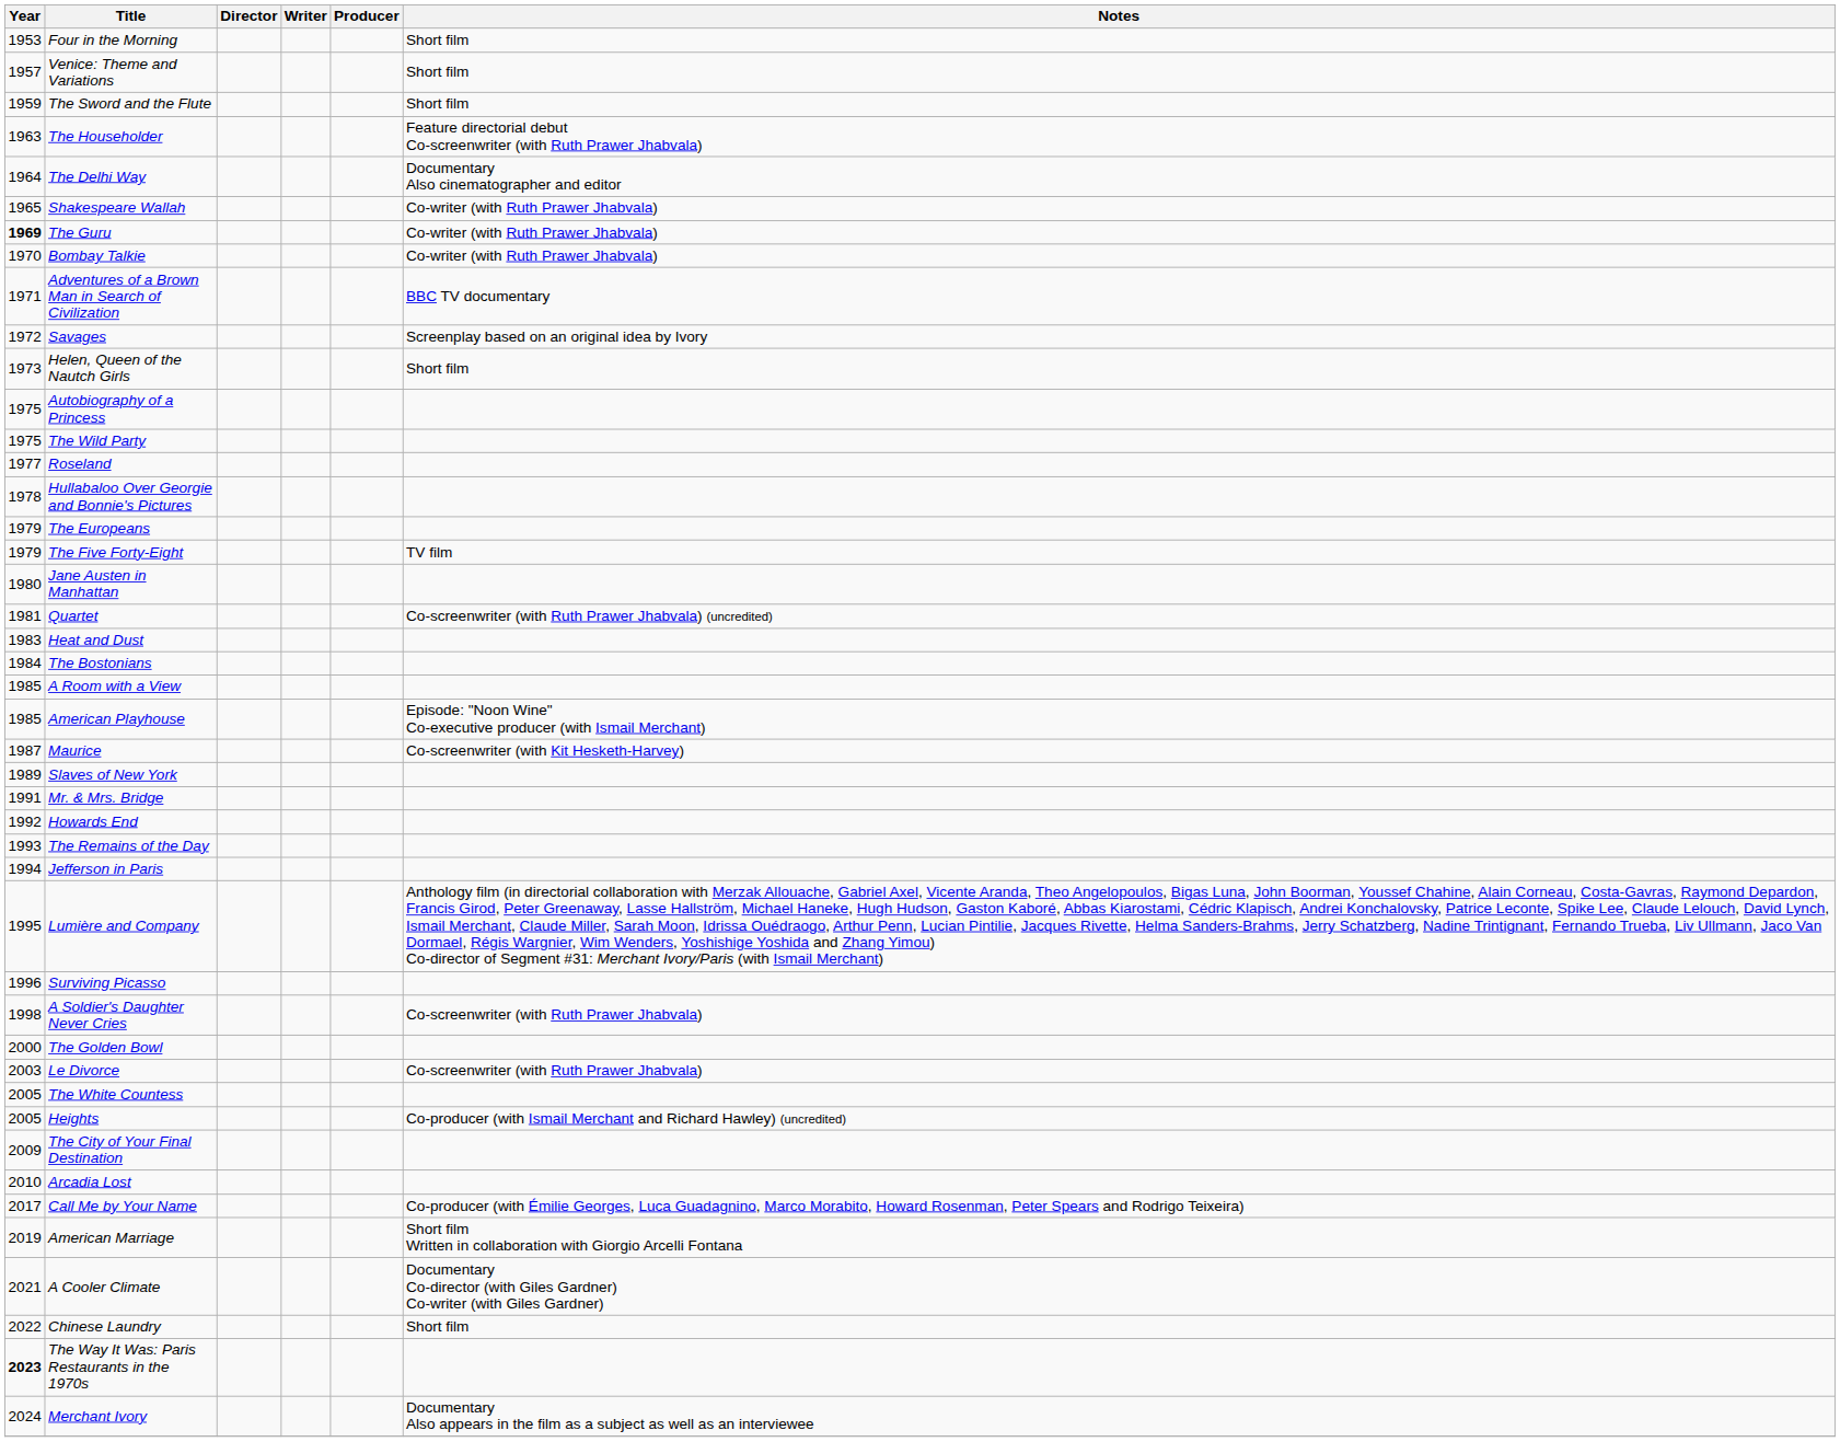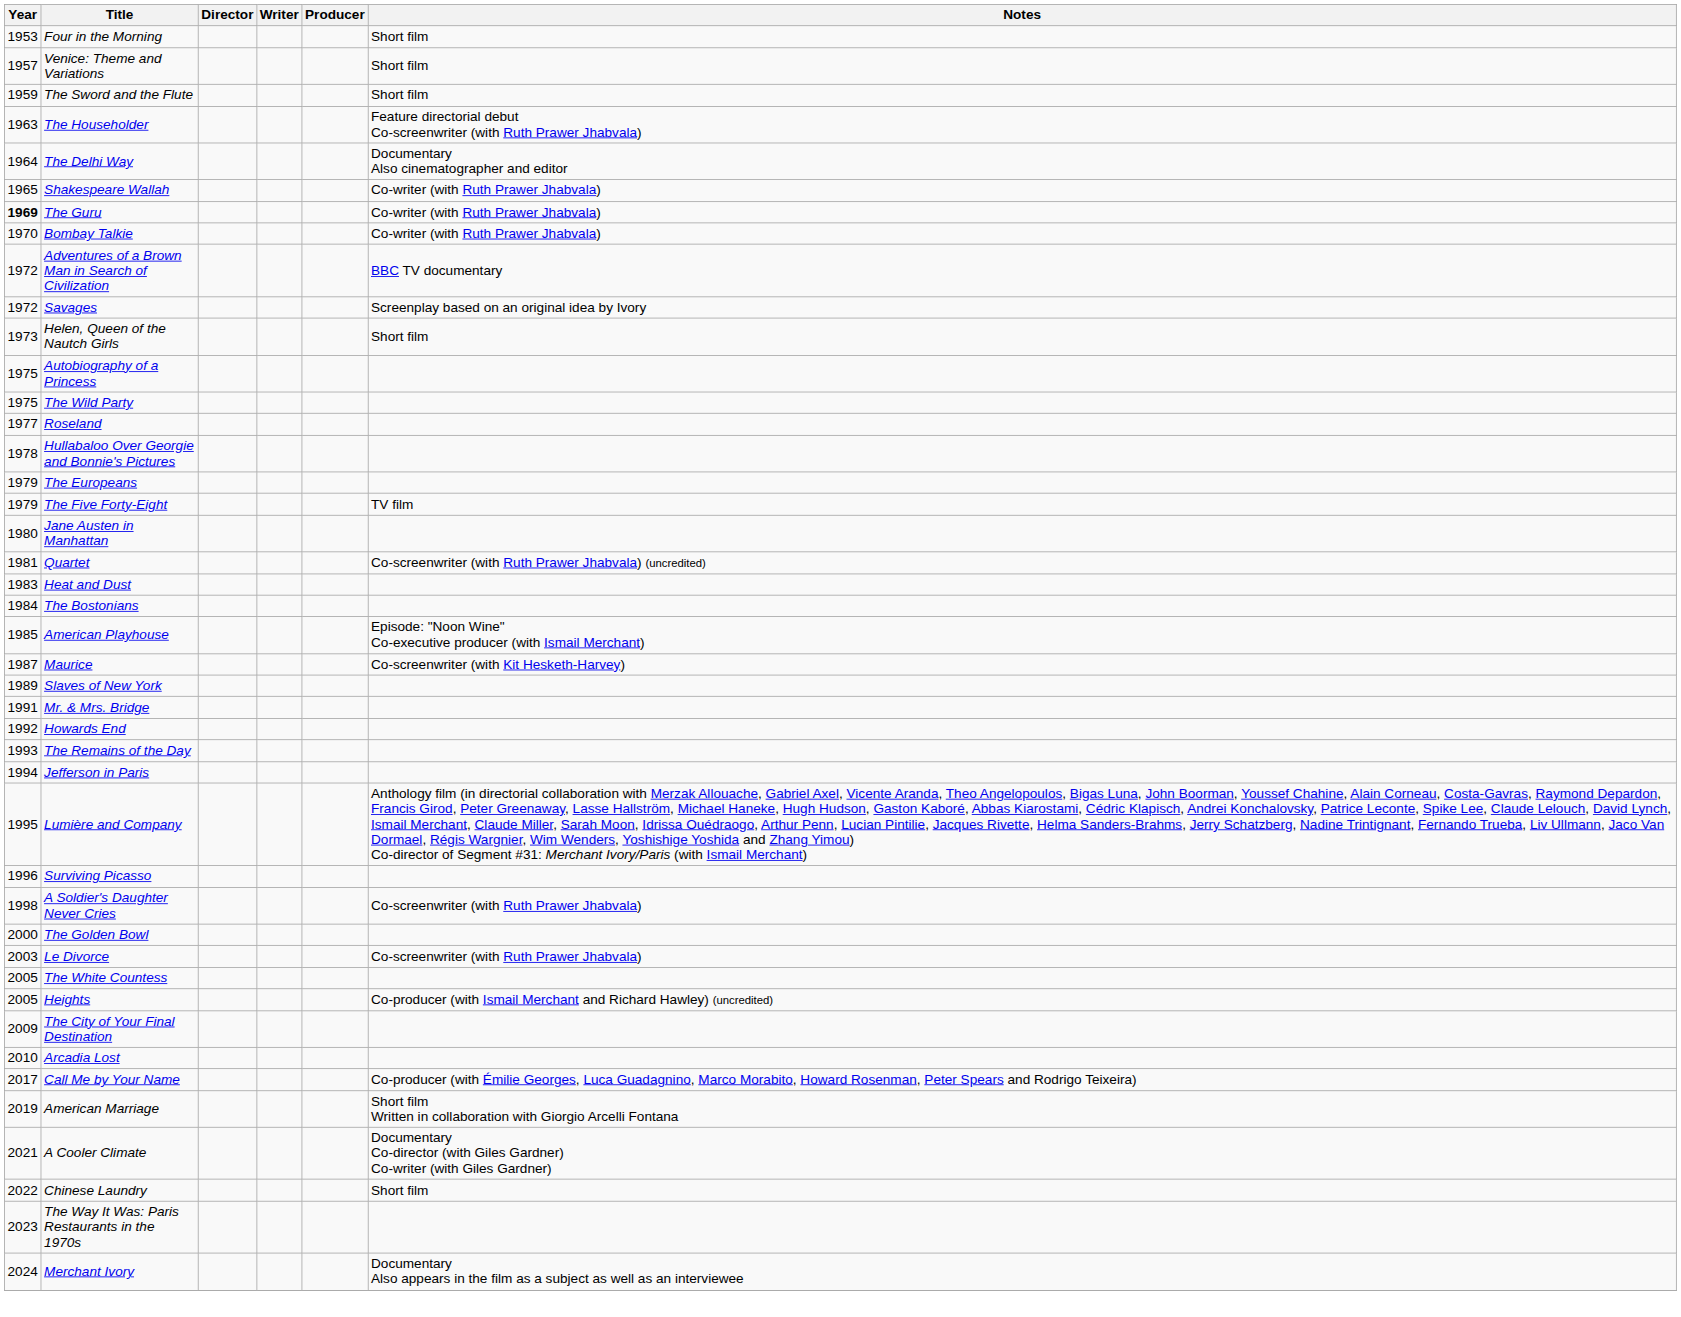 <table class="wikitable sortable">
 <tr>
 <th>Year</th>
 <th>Title</th>
 <th>Director</th>
 <th>Writer</th>
 <th>Producer</th>
 <th>Notes</th>
 </tr>
 <tr>
 <td>1953</td>
 <td><em>Four in the Morning</em></td>
 <td></td>
 <td></td>
 <td></td>
 <td>Short film</td>
 </tr>
 <tr>
 <td>1957</td>
 <td><em>Venice: Theme and Variations</em></td>
 <td></td>
 <td></td>
 <td></td>
 <td>Short film</td>
 </tr>
 <tr>
 <td>1959</td>
 <td><em>The Sword and the Flute</em></td>
 <td></td>
 <td></td>
 <td></td>
 <td>Short film</td>
 </tr>
 <tr>
 <td>1963</td>
 <td><em><a href='#'>The Householder</a></em></td>
 <td></td>
 <td></td>
 <td></td>
 <td>Feature directorial debut <br> Co-screenwriter (with <a href='#'>Ruth Prawer Jhabvala</a>)</td>
 </tr>
 <tr>
 <td>1964</td>
 <td><em><a href='#'>The Delhi Way</a></em></td>
 <td></td>
 <td></td>
 <td></td>
 <td>Documentary <br> Also cinematographer and editor</td>
 </tr>
 <tr>
 <td>1965</td>
 <td><em><a href='#'>Shakespeare Wallah</a></em></td>
 <td></td>
 <td></td>
 <td></td>
 <td>Co-writer (with <a href='#'>Ruth Prawer Jhabvala</a>)</td>
 </tr>
 <tr>
 <td><strong>1969</strong></td>
 <td><em><a href='#'>The Guru</a></em></td>
 <td></td>
 <td></td>
 <td></td>
 <td>Co-writer (with <a href='#'>Ruth Prawer Jhabvala</a>)</td>
 </tr>
 <tr>
 <td>1970</td>
 <td><em><a href='#'>Bombay Talkie</a></em></td>
 <td></td>
 <td></td>
 <td></td>
 <td>Co-writer (with <a href='#'>Ruth Prawer Jhabvala</a>)</td>
 </tr>
 <tr>
-<td>1971</td>
+<td>1972</td>
 <td><em><a href='#'>Adventures of a Brown Man in Search of Civilization</a></em></td>
 <td></td>
 <td></td>
 <td></td>
 <td><a href='#'>BBC</a> TV documentary</td>
 </tr>
 <tr>
 <td>1972</td>
 <td><em><a href='#'>Savages</a></em></td>
 <td></td>
 <td></td>
 <td></td>
 <td>Screenplay based on an original idea by Ivory</td>
 </tr>
 <tr>
 <td>1973</td>
 <td><em>Helen, Queen of the Nautch Girls</em></td>
 <td></td>
 <td></td>
 <td></td>
 <td>Short film</td>
 </tr>
 <tr>
 <td>1975</td>
 <td><em><a href='#'>Autobiography of a Princess</a></em></td>
 <td></td>
 <td></td>
 <td></td>
 <td></td>
 </tr>
 <tr>
 <td>1975</td>
 <td><em><a href='#'>The Wild Party</a></em></td>
 <td></td>
 <td></td>
 <td></td>
 <td></td>
 </tr>
 <tr>
 <td>1977</td>
 <td><em><a href='#'>Roseland</a></em></td>
 <td></td>
 <td></td>
 <td></td>
 <td></td>
 </tr>
 <tr>
 <td>1978</td>
 <td><em><a href='#'>Hullabaloo Over Georgie and Bonnie's Pictures</a></em></td>
 <td></td>
 <td></td>
 <td></td>
 <td></td>
 </tr>
 <tr>
 <td>1979</td>
 <td><em><a href='#'>The Europeans</a></em></td>
 <td></td>
 <td></td>
 <td></td>
 <td></td>
 </tr>
 <tr>
 <td>1979</td>
 <td><em><a href='#'>The Five Forty-Eight</a></em></td>
 <td></td>
 <td></td>
 <td></td>
 <td>TV film</td>
 </tr>
 <tr>
 <td>1980</td>
 <td><em><a href='#'>Jane Austen in Manhattan</a></em></td>
 <td></td>
 <td></td>
 <td></td>
 <td></td>
 </tr>
 <tr>
 <td>1981</td>
 <td><em><a href='#'>Quartet</a></em></td>
 <td></td>
 <td></td>
 <td></td>
 <td>Co-screenwriter (with <a href='#'>Ruth Prawer Jhabvala</a>) <small> (uncredited) </small></td>
 </tr>
 <tr>
 <td>1983</td>
 <td><em><a href='#'>Heat and Dust</a></em></td>
 <td></td>
 <td></td>
 <td></td>
 <td></td>
 </tr>
 <tr>
 <td>1984</td>
 <td><em><a href='#'>The Bostonians</a></em></td>
-<td></td>
-<td></td>
-<td></td>
-<td></td>
-</tr>
-<tr>
-<td>1985</td>
-<td><em><a href='#'>A Room with a View</a></em></td>
 <td></td>
 <td></td>
 <td></td>
 <td></td>
 </tr>
 <tr>
 <td>1985</td>
 <td><em><a href='#'>American Playhouse</a></em></td>
 <td></td>
 <td></td>
 <td></td>
 <td>Episode: "Noon Wine" <br> Co-executive producer (with <a href='#'>Ismail Merchant</a>)</td>
 </tr>
 <tr>
 <td>1987</td>
 <td><em><a href='#'>Maurice</a></em></td>
 <td></td>
 <td></td>
 <td></td>
 <td>Co-screenwriter (with <a href='#'>Kit Hesketh-Harvey</a>)</td>
 </tr>
 <tr>
 <td>1989</td>
 <td><em><a href='#'>Slaves of New York</a></em></td>
 <td></td>
 <td></td>
 <td></td>
 <td></td>
 </tr>
 <tr>
 <td>1991</td>
 <td><em><a href='#'>Mr. & Mrs. Bridge</a></em></td>
 <td></td>
 <td></td>
 <td></td>
 <td></td>
 </tr>
 <tr>
 <td>1992</td>
 <td><em><a href='#'>Howards End</a></em></td>
 <td></td>
 <td></td>
 <td></td>
 <td></td>
 </tr>
 <tr>
 <td>1993</td>
 <td><em><a href='#'>The Remains of the Day</a></em></td>
 <td></td>
 <td></td>
 <td></td>
 <td></td>
 </tr>
 <tr>
 <td>1994</td>
 <td><em><a href='#'>Jefferson in Paris</a></em></td>
 <td></td>
 <td></td>
 <td></td>
 <td></td>
 </tr>
 <tr>
 <td>1995</td>
 <td><em><a href='#'>Lumière and Company</a></em></td>
 <td></td>
 <td></td>
 <td></td>
 <td>Anthology film (in directorial collaboration with <a href='#'>Merzak Allouache</a>, <a href='#'>Gabriel Axel</a>, <a href='#'>Vicente Aranda</a>, <a href='#'>Theo Angelopoulos</a>, <a href='#'>Bigas Luna</a>, <a href='#'>John Boorman</a>, <a href='#'>Youssef Chahine</a>, <a href='#'>Alain Corneau</a>, <a href='#'>Costa-Gavras</a>, <a href='#'>Raymond Depardon</a>, <a href='#'>Francis Girod</a>, <a href='#'>Peter Greenaway</a>, <a href='#'>Lasse Hallström</a>, <a href='#'>Michael Haneke</a>, <a href='#'>Hugh Hudson</a>, <a href='#'>Gaston Kaboré</a>, <a href='#'>Abbas Kiarostami</a>, <a href='#'>Cédric Klapisch</a>, <a href='#'>Andrei Konchalovsky</a>, <a href='#'>Patrice Leconte</a>, <a href='#'>Spike Lee</a>, <a href='#'>Claude Lelouch</a>, <a href='#'>David Lynch</a>, <a href='#'>Ismail Merchant</a>, <a href='#'>Claude Miller</a>, <a href='#'>Sarah Moon</a>, <a href='#'>Idrissa Ouédraogo</a>, <a href='#'>Arthur Penn</a>, <a href='#'>Lucian Pintilie</a>, <a href='#'>Jacques Rivette</a>, <a href='#'>Helma Sanders-Brahms</a>, <a href='#'>Jerry Schatzberg</a>, <a href='#'>Nadine Trintignant</a>, <a href='#'>Fernando Trueba</a>, <a href='#'>Liv Ullmann</a>, <a href='#'>Jaco Van Dormael</a>, <a href='#'>Régis Wargnier</a>, <a href='#'>Wim Wenders</a>, <a href='#'>Yoshishige Yoshida</a> and <a href='#'>Zhang Yimou</a>) <br> Co-director of Segment #31: <em>Merchant Ivory/Paris</em> (with <a href='#'>Ismail Merchant</a>)</td>
 </tr>
 <tr>
 <td>1996</td>
 <td><em><a href='#'>Surviving Picasso</a></em></td>
 <td></td>
 <td></td>
 <td></td>
 <td></td>
 </tr>
 <tr>
 <td>1998</td>
 <td><em><a href='#'>A Soldier's Daughter Never Cries</a></em></td>
 <td></td>
 <td></td>
 <td></td>
 <td>Co-screenwriter (with <a href='#'>Ruth Prawer Jhabvala</a>)</td>
 </tr>
 <tr>
 <td>2000</td>
 <td><em><a href='#'>The Golden Bowl</a></em></td>
 <td></td>
 <td></td>
 <td></td>
 <td></td>
 </tr>
 <tr>
 <td>2003</td>
 <td><em><a href='#'>Le Divorce</a></em></td>
 <td></td>
 <td></td>
 <td></td>
 <td>Co-screenwriter (with <a href='#'>Ruth Prawer Jhabvala</a>)</td>
 </tr>
 <tr>
 <td>2005</td>
 <td><em><a href='#'>The White Countess</a></em></td>
 <td></td>
 <td></td>
 <td></td>
 <td></td>
 </tr>
 <tr>
 <td>2005</td>
 <td><em><a href='#'>Heights</a></em></td>
 <td></td>
 <td></td>
 <td></td>
 <td>Co-producer (with <a href='#'>Ismail Merchant</a> and Richard Hawley) <small> (uncredited) </small></td>
 </tr>
 <tr>
 <td>2009</td>
 <td><em><a href='#'>The City of Your Final Destination</a></em></td>
 <td></td>
 <td></td>
 <td></td>
 <td></td>
 </tr>
 <tr>
 <td>2010</td>
 <td><em><a href='#'>Arcadia Lost</a></em></td>
 <td></td>
 <td></td>
 <td></td>
 <td></td>
 </tr>
 <tr>
 <td>2017</td>
 <td><em><a href='#'>Call Me by Your Name</a></em></td>
 <td></td>
 <td></td>
 <td></td>
 <td>Co-producer (with <a href='#'>Émilie Georges</a>, <a href='#'>Luca Guadagnino</a>, <a href='#'>Marco Morabito</a>, <a href='#'>Howard Rosenman</a>, <a href='#'>Peter Spears</a> and Rodrigo Teixeira)</td>
 </tr>
 <tr>
 <td>2019</td>
 <td><em>American Marriage</em></td>
 <td></td>
 <td></td>
 <td></td>
 <td>Short film <br> Written in collaboration with Giorgio Arcelli Fontana</td>
 </tr>
 <tr>
 <td>2021</td>
 <td><em>A Cooler Climate</em></td>
 <td></td>
 <td></td>
 <td></td>
 <td>Documentary <br> Co-director (with Giles Gardner) <br> Co-writer (with Giles Gardner)</td>
 </tr>
 <tr>
 <td>2022</td>
 <td><em>Chinese Laundry</em></td>
 <td></td>
 <td></td>
 <td></td>
 <td>Short film</td>
 </tr>
 <tr>
-<td><strong>2023</strong></td>
+<td>2023</td>
 <td><em>The Way It Was: Paris Restaurants in the 1970s</em></td>
 <td></td>
 <td></td>
 <td></td>
 <td></td>
 </tr>
 <tr>
 <td>2024</td>
 <td><em><a href='#'>Merchant Ivory</a></em></td>
 <td></td>
 <td></td>
 <td></td>
 <td>Documentary <br> Also appears in the film as a subject as well as an interviewee</td>
 </tr>
 <tr>
 </tr>
 </table>
